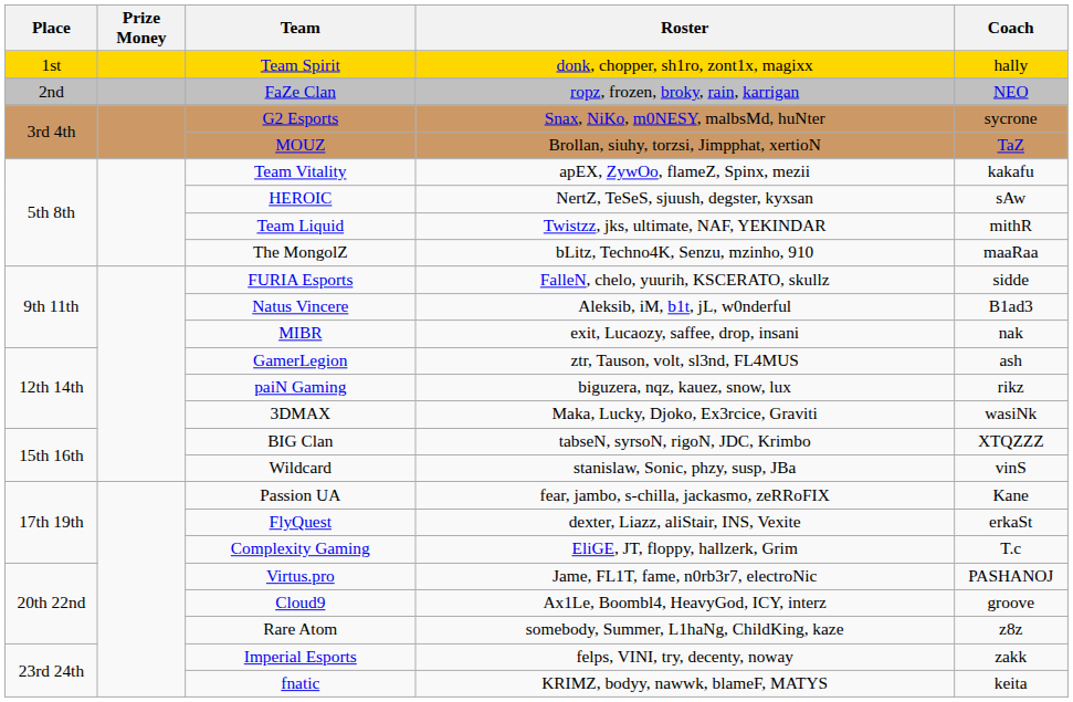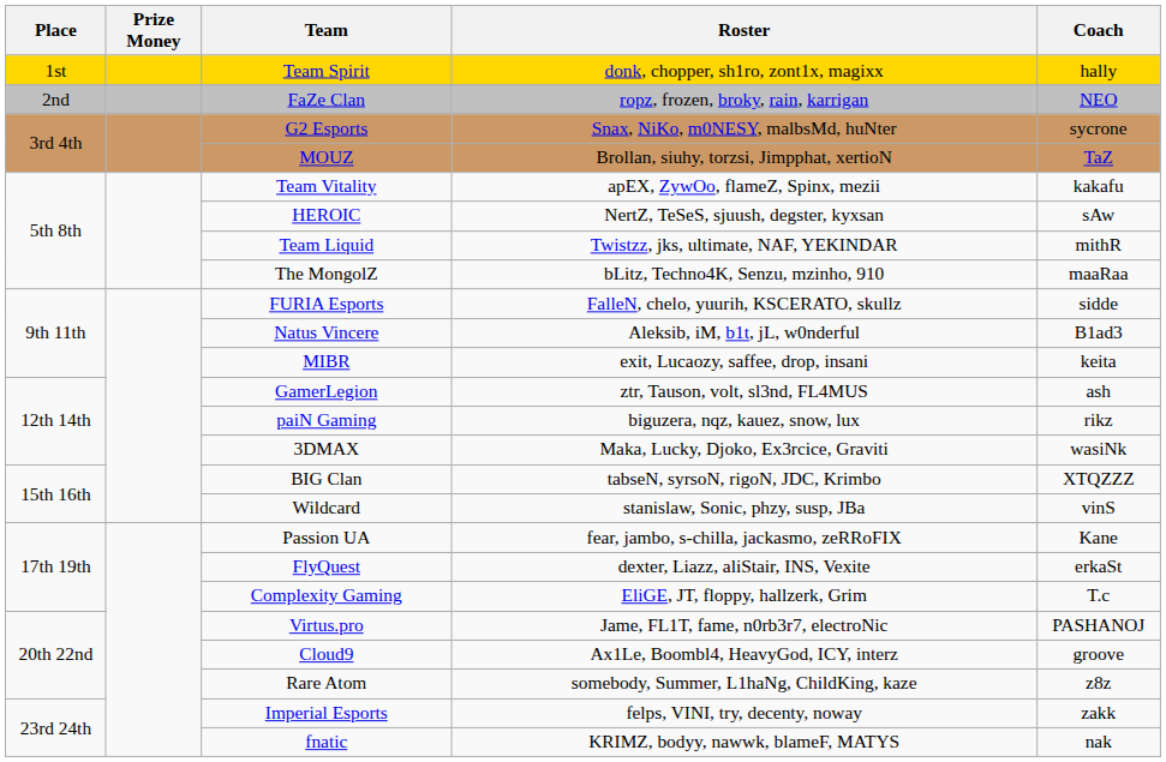 <table class="wikitable" style="text-align:center">
 <tr>
 <th width="80px">Place</th>
 <th width="75px">Prize Money</th>
 <th width="210">Team</th>
 <th width="500px">Roster</th>
 <th width="100">Coach</th>
 </tr>
 <tr>
 <td style="text-align:center; background:gold;">1st</td>
 <td style="text-align:center; background:gold;"></td>
 <td style="text-align:center; background:gold;"><a href='#'>Team Spirit</a></td>
 <td style="text-align:center; background:gold;"><a href='#'>donk</a>, chopper, sh1ro, zont1x, magixx</td>
 <td style="text-align:center; background:gold;">hally</td>
 </tr>
 <tr>
 <td style="text-align:center; background:silver;">2nd</td>
 <td style="text-align:center; background:silver;"></td>
 <td style="text-align:center; background:silver;"><a href='#'>FaZe Clan</a></td>
 <td style="text-align:center; background:silver;"><a href='#'>ropz</a>, frozen, <a href='#'>broky</a>, <a href='#'>rain</a>, <a href='#'>karrigan</a></td>
 <td style="text-align:center; background:silver;"><a href='#'>NEO</a></td>
 </tr>
 <tr>
 <td style="text-align:center; background:#c96;" rowspan="2">3rd  4th</td>
 <td style="text-align:center; background:#c96;" rowspan="2"></td>
 <td style="text-align:center; background:#c96;"><a href='#'>G2 Esports</a></td>
 <td style="text-align:center; background:#c96;"><a href='#'>Snax</a>, <a href='#'>NiKo</a>, <a href='#'>m0NESY</a>, malbsMd, huNter</td>
 <td style="text-align:center; background:#c96;">sycrone</td>
 </tr>
 <tr>
 <td style="text-align:center; background:#c96;"><a href='#'>MOUZ</a></td>
 <td style="text-align:center; background:#c96;">Brollan, siuhy, torzsi, Jimpphat, xertioN</td>
 <td style="text-align:center; background:#c96;"><a href='#'>TaZ</a></td>
 </tr>
 <tr>
 <td rowspan="4">5th  8th</td>
 <td rowspan="4"></td>
 <td><a href='#'>Team Vitality</a></td>
 <td>apEX, <a href='#'>ZywOo</a>, flameZ, Spinx, mezii</td>
 <td>kakafu</td>
 </tr>
 <tr>
 <td><a href='#'>HEROIC</a></td>
 <td>NertZ, TeSeS, sjuush, degster, kyxsan</td>
 <td>sAw</td>
 </tr>
 <tr>
 <td><a href='#'>Team Liquid</a></td>
 <td><a href='#'>Twistzz</a>, jks, ultimate, NAF, YEKINDAR</td>
 <td>mithR</td>
 </tr>
 <tr>
 <td>The MongolZ</td>
 <td>bLitz, Techno4K, Senzu, mzinho, 910</td>
 <td>maaRaa</td>
 </tr>
 <tr>
 <td rowspan="3">9th  11th</td>
 <td rowspan="8"></td>
 <td><a href='#'>FURIA Esports</a></td>
 <td><a href='#'>FalleN</a>, chelo, yuurih, KSCERATO, skullz</td>
 <td>sidde</td>
 </tr>
 <tr>
 <td><a href='#'>Natus Vincere</a></td>
 <td>Aleksib, iM, <a href='#'>b1t</a>, jL, w0nderful</td>
 <td>B1ad3</td>
 </tr>
 <tr>
 <td><a href='#'>MIBR</a></td>
 <td>exit, Lucaozy, saffee, drop, insani</td>
-<td>nak</td>
+<td>keita</td>
 </tr>
 <tr>
 <td rowspan="3">12th  14th</td>
 <td><a href='#'>GamerLegion</a></td>
 <td>ztr, Tauson, volt, sl3nd, FL4MUS</td>
 <td>ash</td>
 </tr>
 <tr>
 <td><a href='#'>paiN Gaming</a></td>
 <td>biguzera, nqz, kauez, snow, lux</td>
 <td>rikz</td>
 </tr>
 <tr>
 <td>3DMAX</td>
 <td>Maka, Lucky, Djoko, Ex3rcice, Graviti</td>
 <td>wasiNk</td>
 </tr>
 <tr>
 <td rowspan="2">15th  16th</td>
 <td>BIG Clan</td>
 <td>tabseN, syrsoN, rigoN, JDC, Krimbo</td>
 <td>XTQZZZ</td>
 </tr>
 <tr>
 <td>Wildcard</td>
 <td>stanislaw, Sonic, phzy, susp, JBa</td>
 <td>vinS</td>
 </tr>
 <tr>
 <td rowspan="3">17th  19th</td>
 <td rowspan="8"></td>
 <td>Passion UA</td>
 <td>fear, jambo, s-chilla, jackasmo, zeRRoFIX</td>
 <td>Kane</td>
 </tr>
 <tr>
 <td><a href='#'>FlyQuest</a></td>
 <td>dexter, Liazz, aliStair, INS, Vexite</td>
 <td>erkaSt</td>
 </tr>
 <tr>
 <td><a href='#'>Complexity Gaming</a></td>
 <td><a href='#'>EliGE</a>, JT, floppy, hallzerk, Grim</td>
 <td>T.c</td>
 </tr>
 <tr>
 <td rowspan="3">20th  22nd</td>
 <td><a href='#'>Virtus.pro</a></td>
 <td>Jame, FL1T, fame, n0rb3r7, electroNic</td>
 <td>PASHANOJ</td>
 </tr>
 <tr>
 <td><a href='#'>Cloud9</a></td>
 <td>Ax1Le, Boombl4, HeavyGod, ICY, interz</td>
 <td>groove</td>
 </tr>
 <tr>
 <td>Rare Atom</td>
 <td>somebody, Summer, L1haNg, ChildKing, kaze</td>
 <td>z8z</td>
 </tr>
 <tr>
 <td rowspan="2">23rd  24th</td>
 <td><a href='#'>Imperial Esports</a></td>
 <td>felps, VINI, try, decenty, noway</td>
 <td>zakk</td>
 </tr>
 <tr>
 <td><a href='#'>fnatic</a></td>
 <td>KRIMZ, bodyy, nawwk, blameF, MATYS</td>
-<td>keita</td>
+<td>nak</td>
 </tr>
 </table>
